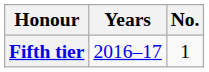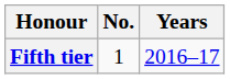 <table class="wikitable plainrowheaders">
 <tr>
 <th scope=col>Honour</th>
+<th scope=col>No.</th>
 <th scope=col>Years</th>
-<th scope=col>No.</th>
 </tr>
 <tr>
 <th scope=row><a href='#'>Fifth tier</a></th>
+<td align=center>1</td>
 <td><a href='#'>2016–17</a></td>
-<td align=center>1</td>
 </tr>
 </table>
